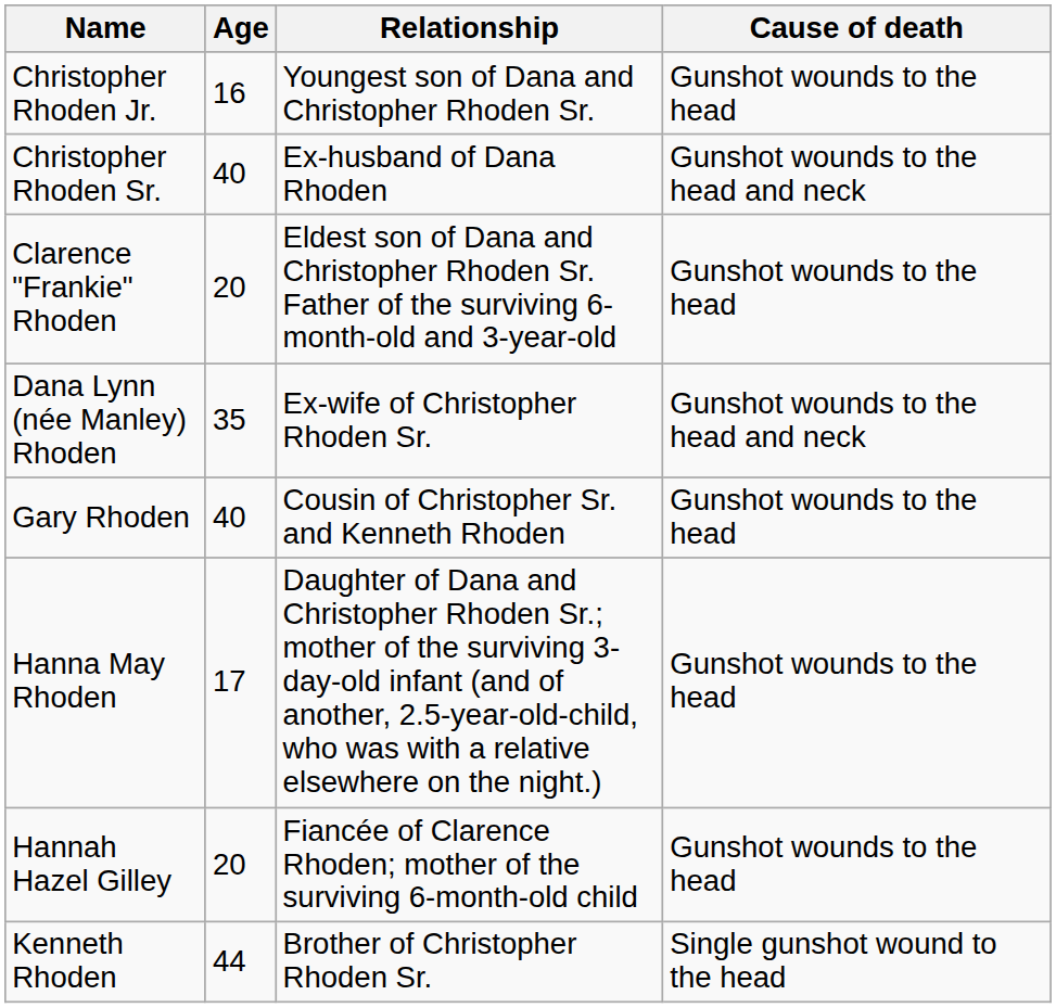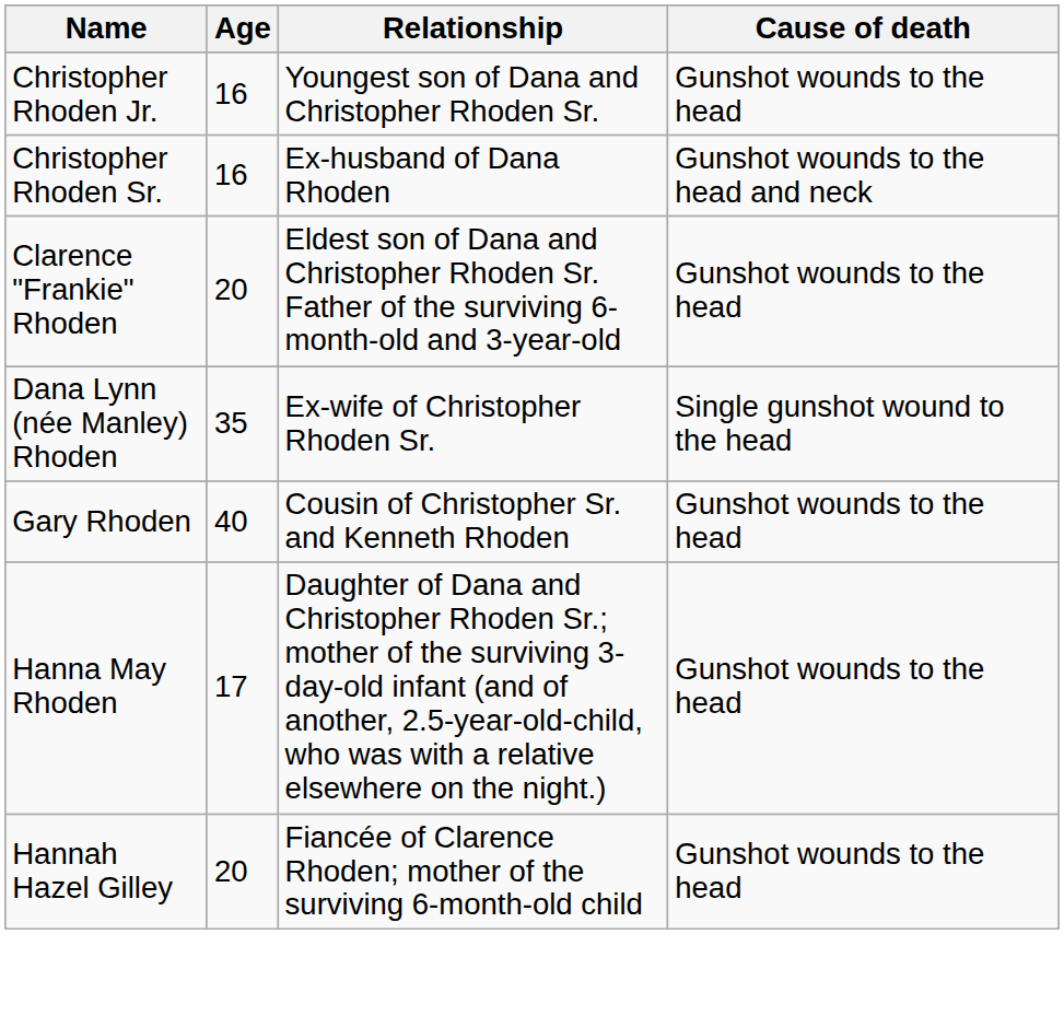 <table border="1" class="wikitable sortable">
 <tr>
 <th width="100">Name</th>
 <th width="10">Age</th>
 <th width="200" class="unsortable">Relationship</th>
 <th width="200">Cause of death</th>
 </tr>
 <tr>
 <td>Christopher Rhoden Jr.</td>
 <td>16</td>
 <td>Youngest son of Dana and Christopher Rhoden Sr.</td>
 <td>Gunshot wounds to the head</td>
 </tr>
 <tr>
 <td>Christopher Rhoden Sr.</td>
-<td>40</td>
+<td>16</td>
 <td>Ex-husband of Dana Rhoden</td>
 <td>Gunshot wounds to the head and neck</td>
 </tr>
 <tr>
 <td>Clarence "Frankie" Rhoden</td>
 <td>20</td>
 <td>Eldest son of Dana and Christopher Rhoden Sr. Father of the surviving 6-month-old and 3-year-old</td>
 <td>Gunshot wounds to the head</td>
 </tr>
 <tr>
 <td>Dana Lynn (née Manley) Rhoden</td>
 <td>35</td>
 <td>Ex-wife of Christopher Rhoden Sr.</td>
-<td>Gunshot wounds to the head and neck</td>
+<td>Single gunshot wound to the head</td>
 </tr>
 <tr>
 <td>Gary Rhoden</td>
 <td>40</td>
 <td>Cousin of Christopher Sr. and Kenneth Rhoden</td>
 <td>Gunshot wounds to the head</td>
 </tr>
 <tr>
 <td>Hanna May Rhoden</td>
 <td>17</td>
 <td>Daughter of Dana and Christopher Rhoden Sr.; mother of the surviving 3-day-old infant (and of another, 2.5-year-old-child, who was with a relative elsewhere on the night.)</td>
 <td>Gunshot wounds to the head</td>
 </tr>
 <tr>
 <td>Hannah Hazel Gilley</td>
 <td>20</td>
 <td>Fiancée of Clarence Rhoden; mother of the surviving 6-month-old child</td>
 <td>Gunshot wounds to the head</td>
 </tr>
-<tr>
-<td>Kenneth Rhoden</td>
-<td>44</td>
-<td>Brother of Christopher Rhoden Sr.</td>
-<td>Single gunshot wound to the head</td>
-</tr>
 </table>
